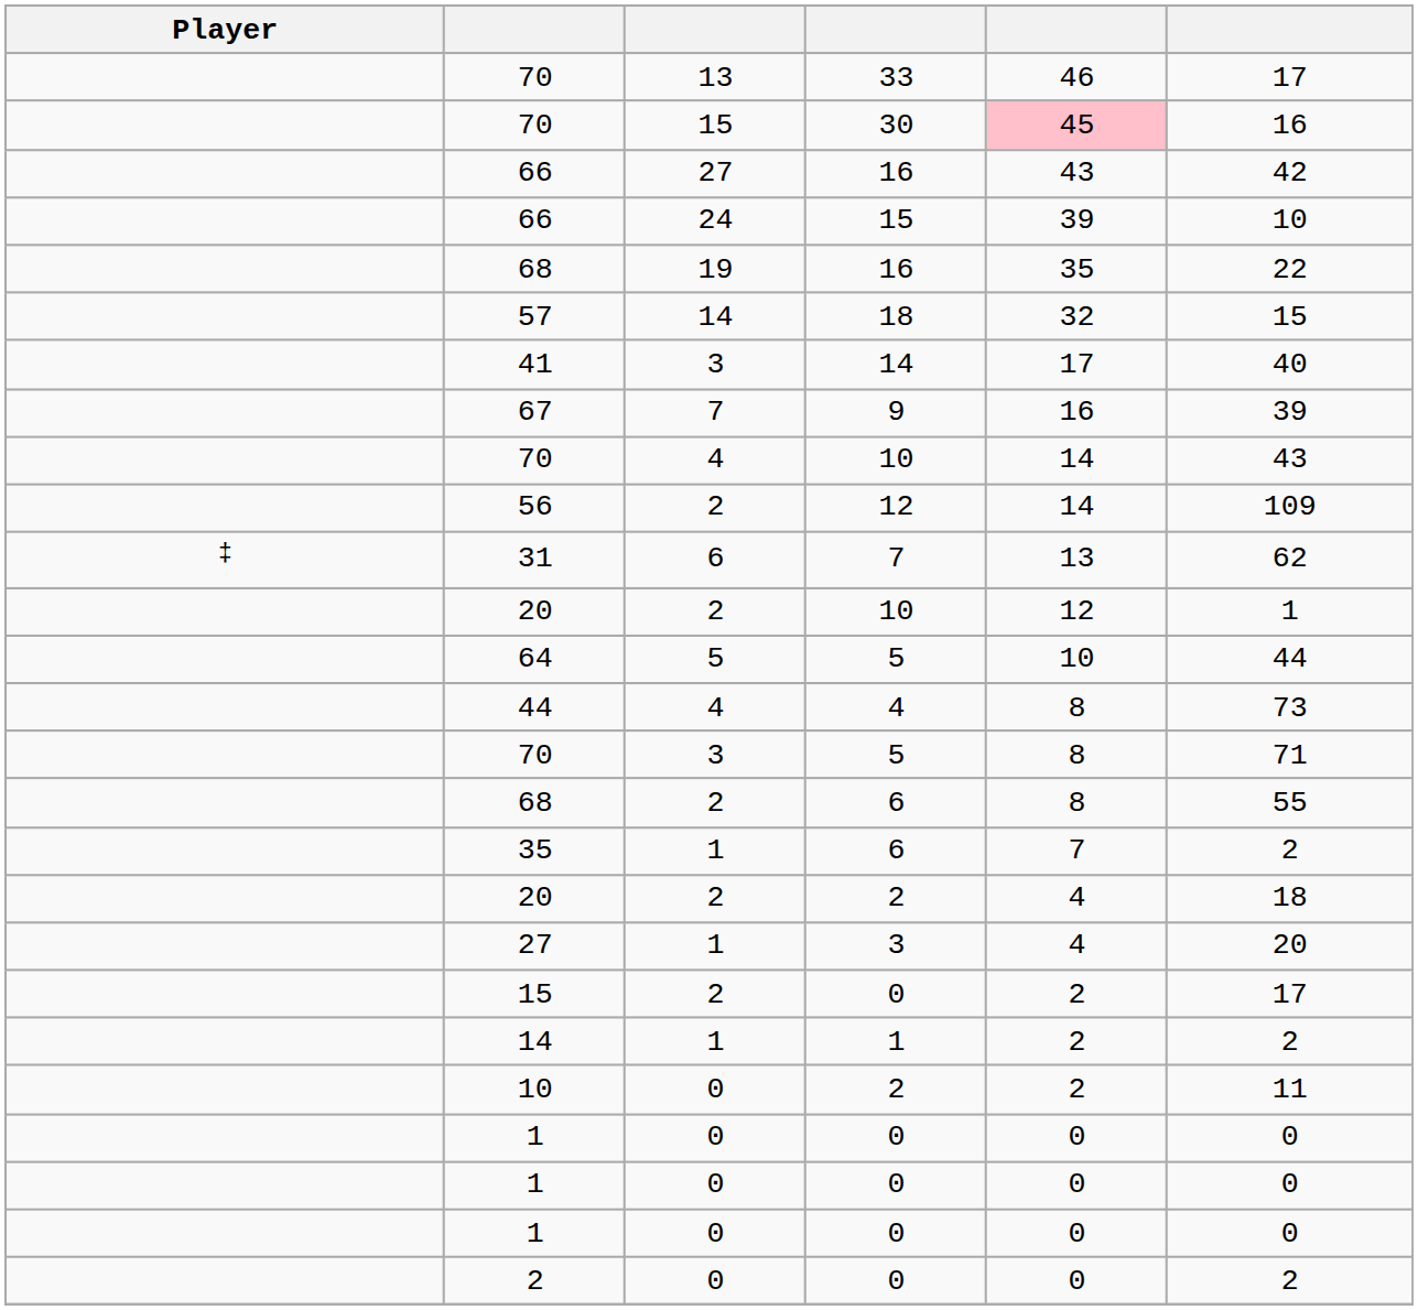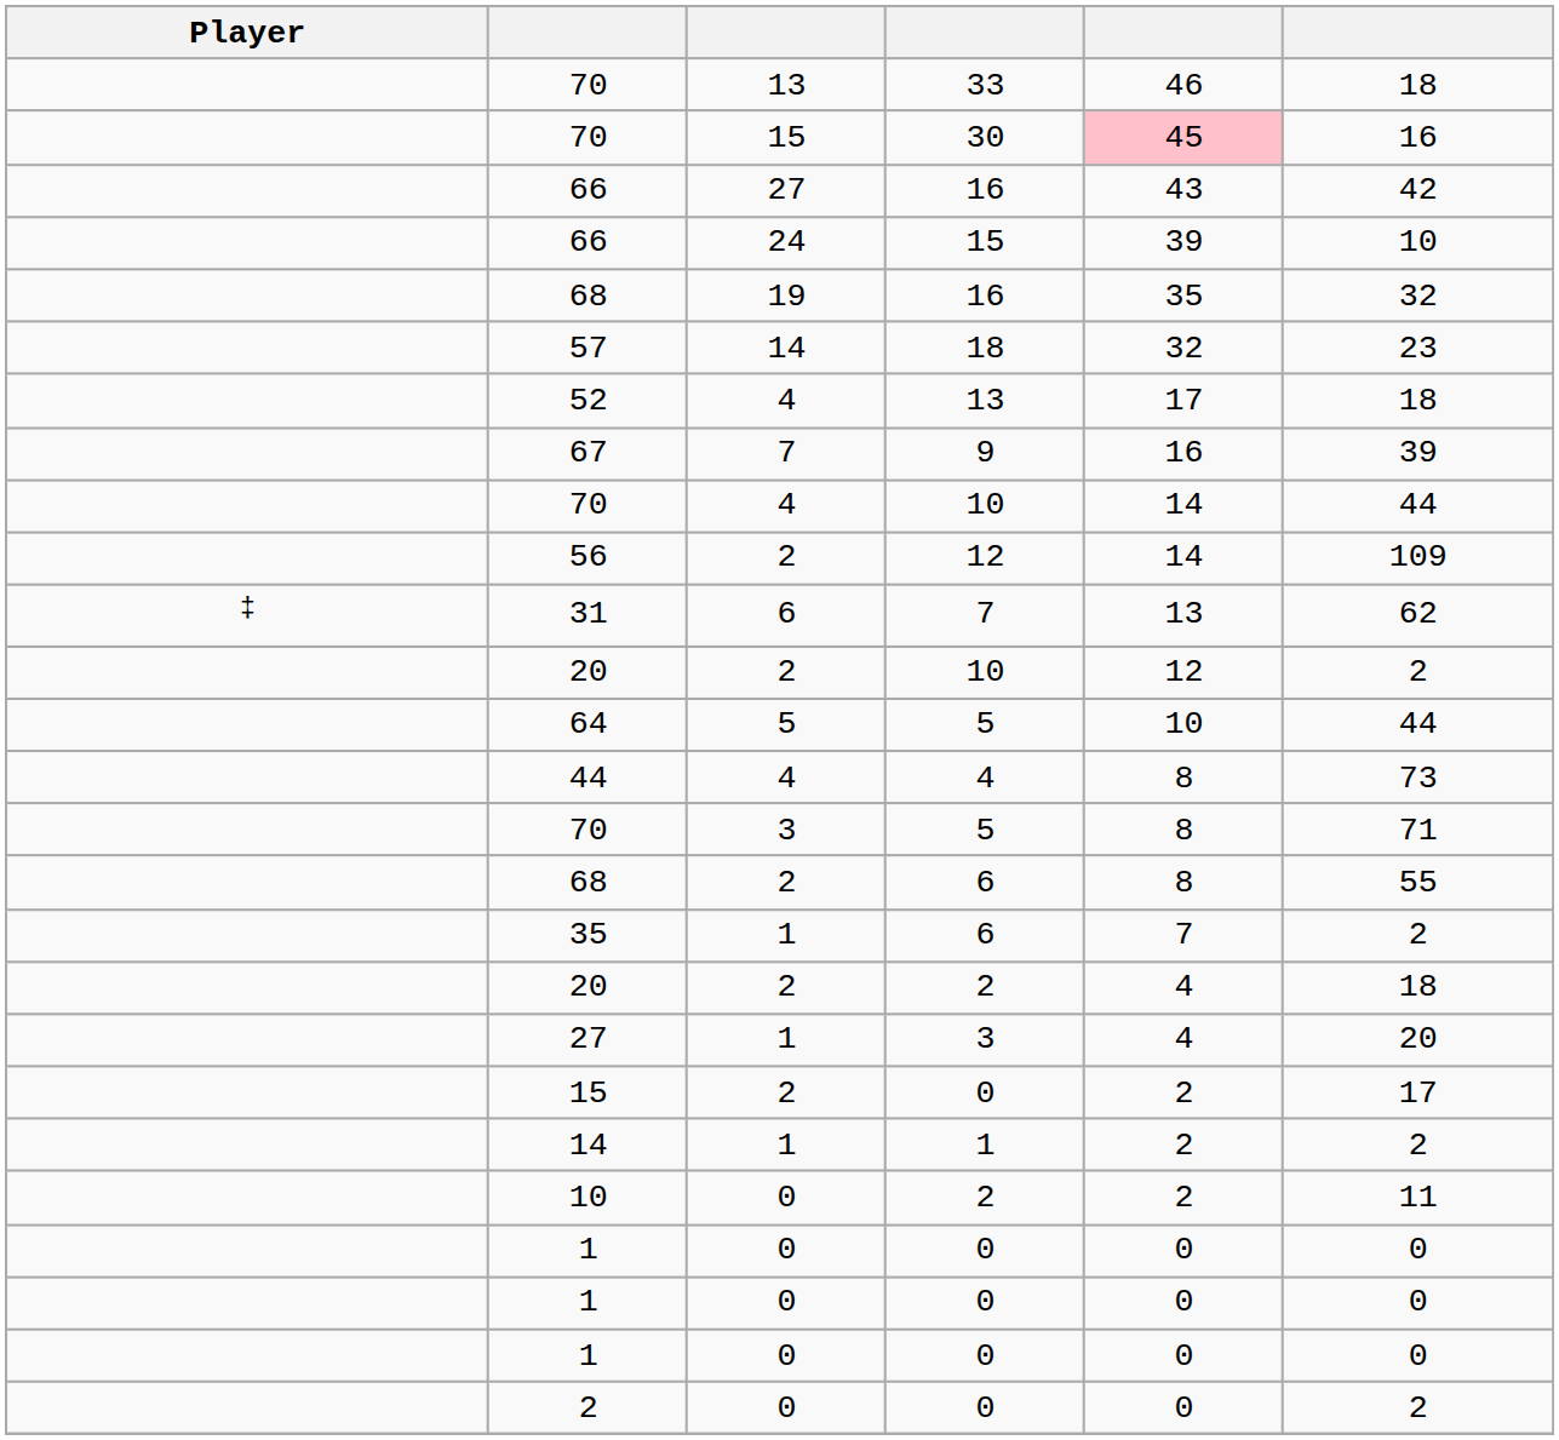 <table class="wikitable sortable" style="width:100%;">
 <tr align=center>
 <th>Player</th>
 <th></th>
 <th></th>
 <th></th>
 <th></th>
 <th></th>
 </tr>
 <tr align=center>
 <td></td>
 <td>70</td>
 <td>13</td>
 <td>33</td>
 <td>46</td>
-<td>17</td>
+<td>18</td>
 </tr>
 <tr align=center>
 <td></td>
 <td>70</td>
 <td>15</td>
 <td>30</td>
 <td style="background: pink;">45</td>
 <td>16</td>
 </tr>
 <tr align=center>
 <td></td>
 <td>66</td>
 <td>27</td>
 <td>16</td>
 <td>43</td>
 <td>42</td>
 </tr>
 <tr align=center>
 <td></td>
 <td>66</td>
 <td>24</td>
 <td>15</td>
 <td>39</td>
 <td>10</td>
 </tr>
 <tr align=center>
 <td></td>
 <td>68</td>
 <td>19</td>
 <td>16</td>
 <td>35</td>
-<td>22</td>
+<td>32</td>
 </tr>
 <tr align=center>
 <td></td>
 <td>57</td>
 <td>14</td>
 <td>18</td>
 <td>32</td>
-<td>15</td>
+<td>23</td>
 </tr>
 <tr align=center>
 <td></td>
-<td>41</td>
-<td>3</td>
-<td>14</td>
+<td>52</td>
+<td>4</td>
+<td>13</td>
 <td>17</td>
-<td>40</td>
+<td>18</td>
 </tr>
 <tr align=center>
 <td></td>
 <td>67</td>
 <td>7</td>
 <td>9</td>
 <td>16</td>
 <td>39</td>
 </tr>
 <tr align=center>
 <td></td>
 <td>70</td>
 <td>4</td>
 <td>10</td>
 <td>14</td>
-<td>43</td>
+<td>44</td>
 </tr>
 <tr align=center>
 <td></td>
 <td>56</td>
 <td>2</td>
 <td>12</td>
 <td>14</td>
 <td>109</td>
 </tr>
 <tr align=center>
 <td><sup>‡</sup></td>
 <td>31</td>
 <td>6</td>
 <td>7</td>
 <td>13</td>
 <td>62</td>
 </tr>
 <tr align=center>
 <td></td>
 <td>20</td>
 <td>2</td>
 <td>10</td>
 <td>12</td>
-<td>1</td>
+<td>2</td>
 </tr>
 <tr align=center>
 <td></td>
 <td>64</td>
 <td>5</td>
 <td>5</td>
 <td>10</td>
 <td>44</td>
 </tr>
 <tr align=center>
 <td></td>
 <td>44</td>
 <td>4</td>
 <td>4</td>
 <td>8</td>
 <td>73</td>
 </tr>
 <tr align=center>
 <td></td>
 <td>70</td>
 <td>3</td>
 <td>5</td>
 <td>8</td>
 <td>71</td>
 </tr>
 <tr align=center>
 <td></td>
 <td>68</td>
 <td>2</td>
 <td>6</td>
 <td>8</td>
 <td>55</td>
 </tr>
 <tr align=center>
 <td></td>
 <td>35</td>
 <td>1</td>
 <td>6</td>
 <td>7</td>
 <td>2</td>
 </tr>
 <tr align=center>
 <td></td>
 <td>20</td>
 <td>2</td>
 <td>2</td>
 <td>4</td>
 <td>18</td>
 </tr>
 <tr align=center>
 <td></td>
 <td>27</td>
 <td>1</td>
 <td>3</td>
 <td>4</td>
 <td>20</td>
 </tr>
 <tr align=center>
 <td></td>
 <td>15</td>
 <td>2</td>
 <td>0</td>
 <td>2</td>
 <td>17</td>
 </tr>
 <tr align=center>
 <td></td>
 <td>14</td>
 <td>1</td>
 <td>1</td>
 <td>2</td>
 <td>2</td>
 </tr>
 <tr align=center>
 <td></td>
 <td>10</td>
 <td>0</td>
 <td>2</td>
 <td>2</td>
 <td>11</td>
 </tr>
 <tr align=center>
 <td></td>
 <td>1</td>
 <td>0</td>
 <td>0</td>
 <td>0</td>
 <td>0</td>
 </tr>
 <tr align=center>
 <td></td>
 <td>1</td>
 <td>0</td>
 <td>0</td>
 <td>0</td>
 <td>0</td>
 </tr>
 <tr align=center>
 <td></td>
 <td>1</td>
 <td>0</td>
 <td>0</td>
 <td>0</td>
 <td>0</td>
 </tr>
 <tr align=center>
 <td></td>
 <td>2</td>
 <td>0</td>
 <td>0</td>
 <td>0</td>
 <td>2</td>
 </tr>
 <tr>
 </tr>
 </table>
